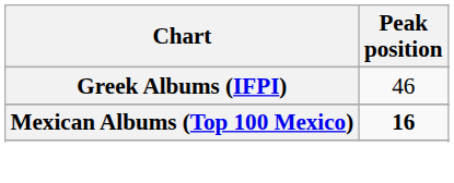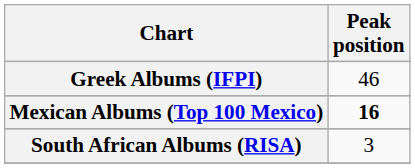 <table class="wikitable sortable plainrowheaders" style="text-align:center">
 <tr>
 <th scope="col">Chart</th>
 <th scope="col">Peak<br>position</th>
 </tr>
 <tr>
 </tr>
 <tr>
 </tr>
 <tr>
 </tr>
 <tr>
 </tr>
 <tr>
 </tr>
 <tr>
 </tr>
 <tr>
 </tr>
 <tr>
 </tr>
 <tr>
 <th scope="row">Greek Albums (<a href='#'>IFPI</a>)</th>
 <td>46</td>
 </tr>
 <tr>
 </tr>
 <tr>
 </tr>
 <tr>
 <th scope="row">Mexican Albums (<a href='#'>Top 100 Mexico</a>)</th>
 <td><strong>16</strong></td>
 </tr>
 <tr>
 </tr>
 <tr>
 </tr>
 <tr>
+<th scope="row">South African Albums (<a href='#'>RISA</a>)</th>
+<td>3</td>
+</tr>
+<tr>
 </tr>
 <tr>
 </tr>
 <tr>
 </tr>
 <tr>
 </tr>
 <tr>
 </tr>
 </table>
